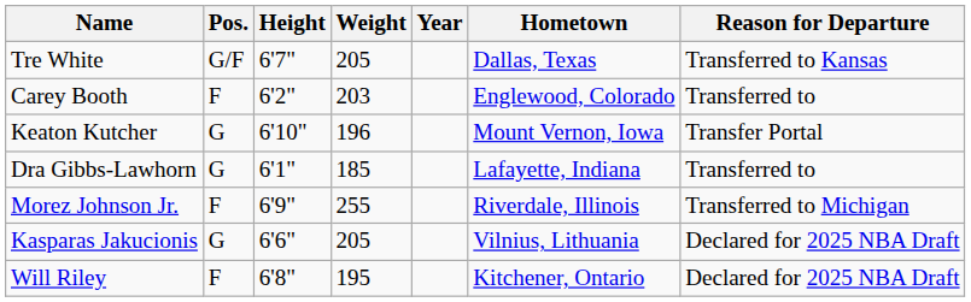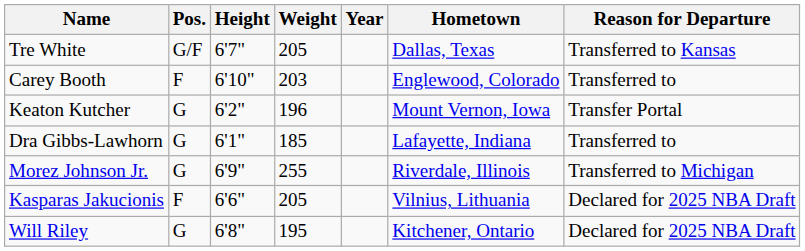 <table class="wikitable sortable" style="font-size:100%;" border="1">
 <tr>
 <th>Name</th>
 <th>Pos.</th>
 <th>Height</th>
 <th>Weight</th>
 <th>Year</th>
 <th>Hometown</th>
 <th ! class="unsortable">Reason for Departure</th>
 </tr>
 <tr>
 <td>Tre White</td>
 <td>G/F</td>
 <td>6'7"</td>
 <td>205</td>
 <td></td>
 <td><a href='#'>Dallas, Texas</a></td>
 <td>Transferred to <a href='#'>Kansas</a></td>
 </tr>
 <tr>
 <td>Carey Booth</td>
 <td>F</td>
-<td>6'2"</td>
+<td>6'10"</td>
 <td>203</td>
 <td></td>
 <td><a href='#'>Englewood, Colorado</a></td>
 <td>Transferred to </td>
 </tr>
 <tr>
 <td>Keaton Kutcher</td>
 <td>G</td>
-<td>6'10"</td>
+<td>6'2"</td>
 <td>196</td>
 <td></td>
 <td><a href='#'>Mount Vernon, Iowa</a></td>
 <td>Transfer Portal</td>
 </tr>
 <tr>
 <td>Dra Gibbs-Lawhorn</td>
 <td>G</td>
 <td>6'1"</td>
 <td>185</td>
 <td></td>
 <td><a href='#'>Lafayette, Indiana</a></td>
 <td>Transferred to </td>
 </tr>
 <tr>
 <td><a href='#'>Morez Johnson Jr.</a></td>
-<td>F</td>
+<td>G</td>
 <td>6'9"</td>
 <td>255</td>
 <td></td>
 <td><a href='#'>Riverdale, Illinois</a></td>
 <td>Transferred to <a href='#'>Michigan</a></td>
 </tr>
 <tr>
 <td><a href='#'>Kasparas Jakucionis</a></td>
-<td>G</td>
+<td>F</td>
 <td>6'6"</td>
 <td>205</td>
 <td></td>
 <td><a href='#'>Vilnius, Lithuania</a></td>
 <td>Declared for <a href='#'>2025 NBA Draft</a></td>
 </tr>
 <tr>
 <td><a href='#'>Will Riley</a></td>
-<td>F</td>
+<td>G</td>
 <td>6'8"</td>
 <td>195</td>
 <td></td>
 <td><a href='#'>Kitchener, Ontario</a></td>
 <td>Declared for <a href='#'>2025 NBA Draft</a></td>
 </tr>
 </table>
